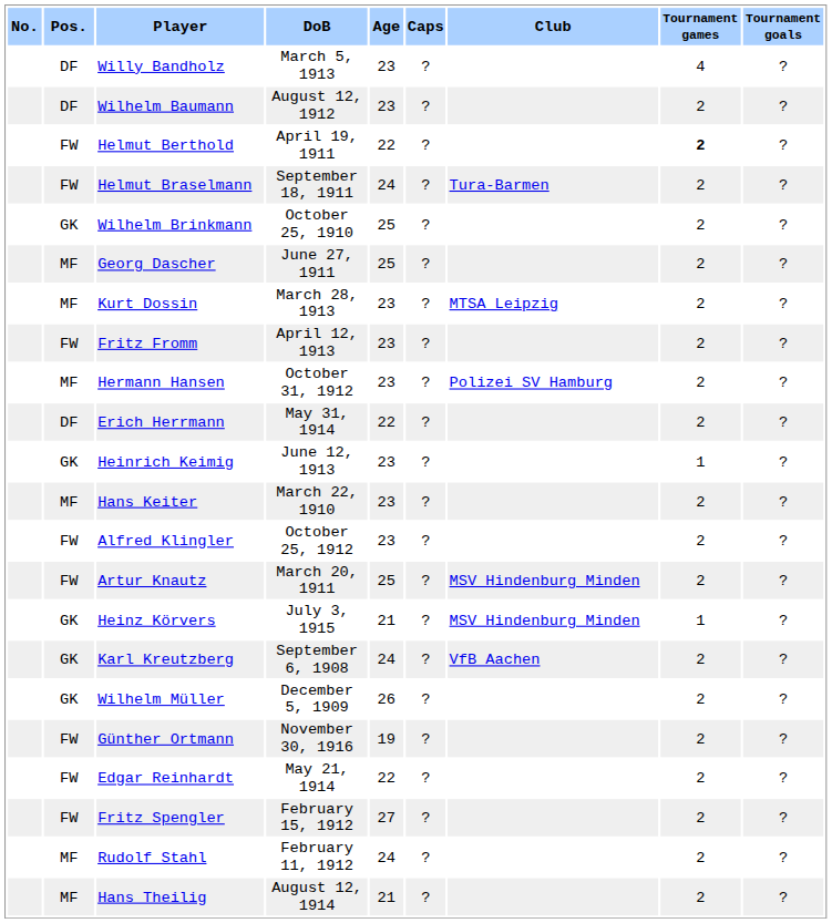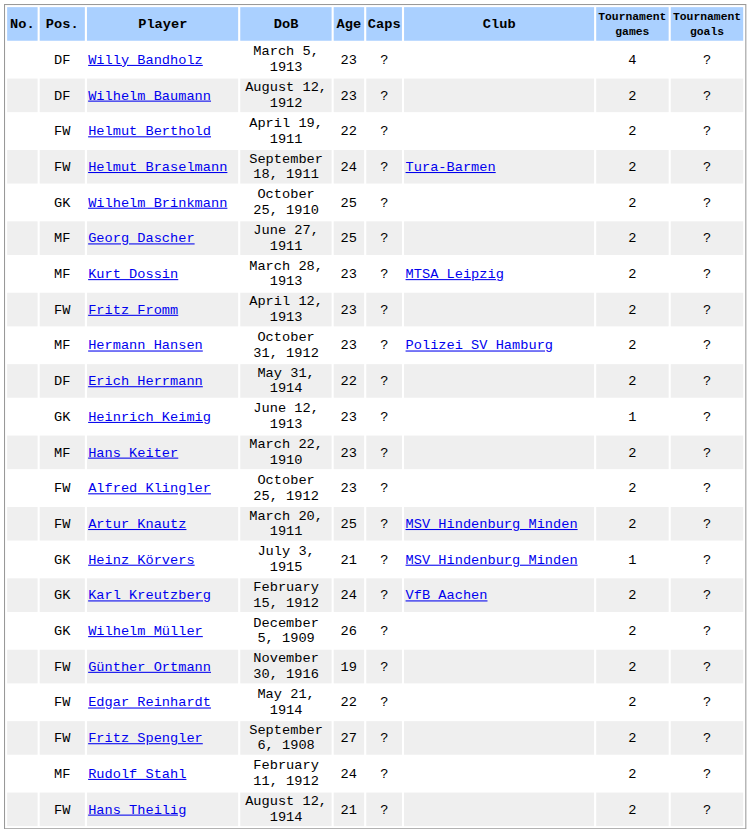 <table border="0" width="80%" style="border: 1px solid #999; background-color:#FFFFFF; text-align:center">
 <tr align="center" bgcolor="#AAD0FF">
 <th width=4%>No.</th>
 <th width=6%>Pos.</th>
 <th width=20%>Player</th>
 <th width=12%>DoB</th>
 <th width=4%>Age</th>
 <th width=4%>Caps</th>
 <th width=25%>Club</th>
 <th width=6%><small>Tournament<br>games</small></th>
 <th width=6%><small>Tournament<br>goals</small></th>
 </tr>
 <tr>
 <td></td>
 <td>DF</td>
 <td align="left"><a href='#'>Willy Bandholz</a></td>
 <td>March 5, 1913</td>
 <td>23</td>
 <td>?</td>
 <td align="left"></td>
 <td>4</td>
 <td>?</td>
 </tr>
 <tr bgcolor="#EFEFEF">
 <td></td>
 <td>DF</td>
 <td align="left"><a href='#'>Wilhelm Baumann</a></td>
 <td>August 12, 1912</td>
 <td>23</td>
 <td>?</td>
 <td align="left"></td>
 <td>2</td>
 <td>?</td>
 </tr>
 <tr>
 <td></td>
 <td>FW</td>
 <td align="left"><a href='#'>Helmut Berthold</a></td>
 <td>April 19, 1911</td>
 <td>22</td>
 <td>?</td>
 <td align="left"></td>
-<td><strong>2</strong></td>
+<td>2</td>
 <td>?</td>
 </tr>
 <tr bgcolor="#EFEFEF">
 <td></td>
 <td>FW</td>
 <td align="left"><a href='#'>Helmut Braselmann</a></td>
 <td>September 18, 1911</td>
 <td>24</td>
 <td>?</td>
 <td align="left"> <a href='#'>Tura-Barmen</a></td>
 <td>2</td>
 <td>?</td>
 </tr>
 <tr>
 <td></td>
 <td>GK</td>
 <td align="left"><a href='#'>Wilhelm Brinkmann</a></td>
 <td>October 25, 1910</td>
 <td>25</td>
 <td>?</td>
 <td align="left"></td>
 <td>2</td>
 <td>?</td>
 </tr>
 <tr bgcolor="#EFEFEF">
 <td></td>
 <td>MF</td>
 <td align="left"><a href='#'>Georg Dascher</a></td>
 <td>June 27, 1911</td>
 <td>25</td>
 <td>?</td>
 <td align="left"></td>
 <td>2</td>
 <td>?</td>
 </tr>
 <tr>
 <td></td>
 <td>MF</td>
 <td align="left"><a href='#'>Kurt Dossin</a></td>
 <td>March 28, 1913</td>
 <td>23</td>
 <td>?</td>
 <td align="left"> <a href='#'>MTSA Leipzig</a></td>
 <td>2</td>
 <td>?</td>
 </tr>
 <tr bgcolor="#EFEFEF">
 <td></td>
 <td>FW</td>
 <td align="left"><a href='#'>Fritz Fromm</a></td>
 <td>April 12, 1913</td>
 <td>23</td>
 <td>?</td>
 <td align="left"></td>
 <td>2</td>
 <td>?</td>
 </tr>
 <tr>
 <td></td>
 <td>MF</td>
 <td align="left"><a href='#'>Hermann Hansen</a></td>
 <td>October 31, 1912</td>
 <td>23</td>
 <td>?</td>
 <td align="left"> <a href='#'>Polizei SV Hamburg</a></td>
 <td>2</td>
 <td>?</td>
 </tr>
 <tr bgcolor="#EFEFEF">
 <td></td>
 <td>DF</td>
 <td align="left"><a href='#'>Erich Herrmann</a></td>
 <td>May 31, 1914</td>
 <td>22</td>
 <td>?</td>
 <td align="left"></td>
 <td>2</td>
 <td>?</td>
 </tr>
 <tr>
 <td></td>
 <td>GK</td>
 <td align="left"><a href='#'>Heinrich Keimig</a></td>
 <td>June 12, 1913</td>
 <td>23</td>
 <td>?</td>
 <td align="left"></td>
 <td>1</td>
 <td>?</td>
 </tr>
 <tr bgcolor="#EFEFEF">
 <td></td>
 <td>MF</td>
 <td align="left"><a href='#'>Hans Keiter</a></td>
 <td>March 22, 1910</td>
 <td>23</td>
 <td>?</td>
 <td align="left"></td>
 <td>2</td>
 <td>?</td>
 </tr>
 <tr>
 <td></td>
 <td>FW</td>
 <td align="left"><a href='#'>Alfred Klingler</a></td>
 <td>October 25, 1912</td>
 <td>23</td>
 <td>?</td>
 <td align="left"></td>
 <td>2</td>
 <td>?</td>
 </tr>
 <tr bgcolor="#EFEFEF">
 <td></td>
 <td>FW</td>
 <td align="left"><a href='#'>Artur Knautz</a></td>
 <td>March 20, 1911</td>
 <td>25</td>
 <td>?</td>
 <td align="left"> <a href='#'>MSV Hindenburg Minden</a></td>
 <td>2</td>
 <td>?</td>
 </tr>
 <tr>
 <td></td>
 <td>GK</td>
 <td align="left"><a href='#'>Heinz Körvers</a></td>
 <td>July 3, 1915</td>
 <td>21</td>
 <td>?</td>
 <td align="left"> <a href='#'>MSV Hindenburg Minden</a></td>
 <td>1</td>
 <td>?</td>
 </tr>
 <tr bgcolor="#EFEFEF">
 <td></td>
 <td>GK</td>
 <td align="left"><a href='#'>Karl Kreutzberg</a></td>
-<td>September 6, 1908</td>
+<td>February 15, 1912</td>
 <td>24</td>
 <td>?</td>
 <td align="left"> <a href='#'>VfB Aachen</a></td>
 <td>2</td>
 <td>?</td>
 </tr>
 <tr>
 <td></td>
 <td>GK</td>
 <td align="left"><a href='#'>Wilhelm Müller</a></td>
 <td>December 5, 1909</td>
 <td>26</td>
 <td>?</td>
 <td align="left"></td>
 <td>2</td>
 <td>?</td>
 </tr>
 <tr bgcolor="#EFEFEF">
 <td></td>
 <td>FW</td>
 <td align="left"><a href='#'>Günther Ortmann</a></td>
 <td>November 30, 1916</td>
 <td>19</td>
 <td>?</td>
 <td align="left"></td>
 <td>2</td>
 <td>?</td>
 </tr>
 <tr>
 <td></td>
 <td>FW</td>
 <td align="left"><a href='#'>Edgar Reinhardt</a></td>
 <td>May 21, 1914</td>
 <td>22</td>
 <td>?</td>
 <td align="left"></td>
 <td>2</td>
 <td>?</td>
 </tr>
 <tr bgcolor="#EFEFEF">
 <td></td>
 <td>FW</td>
 <td align="left"><a href='#'>Fritz Spengler</a></td>
-<td>February 15, 1912</td>
+<td>September 6, 1908</td>
 <td>27</td>
 <td>?</td>
 <td align="left"></td>
 <td>2</td>
 <td>?</td>
 </tr>
 <tr>
 <td></td>
 <td>MF</td>
 <td align="left"><a href='#'>Rudolf Stahl</a></td>
 <td>February 11, 1912</td>
 <td>24</td>
 <td>?</td>
 <td align="left"></td>
 <td>2</td>
 <td>?</td>
 </tr>
 <tr bgcolor="#EFEFEF">
 <td></td>
-<td>MF</td>
+<td>FW</td>
 <td align="left"><a href='#'>Hans Theilig</a></td>
 <td>August 12, 1914</td>
 <td>21</td>
 <td>?</td>
 <td align="left"></td>
 <td>2</td>
 <td>?</td>
 </tr>
 </table>
